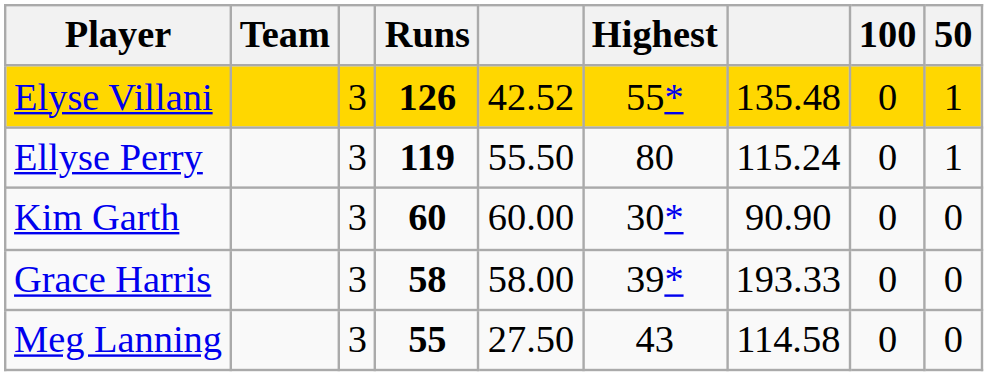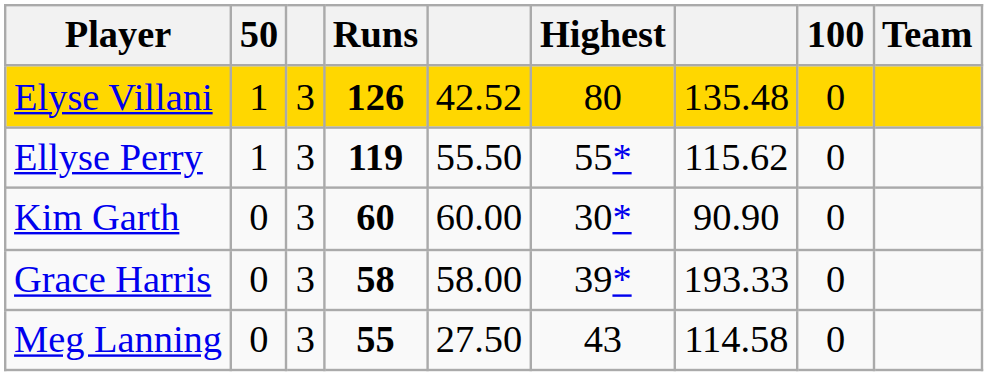 <table class="wikitable sortable" style="text-align:center">
 <tr>
 <th>Player</th>
-<th>Team</th>
+<th>50</th>
 <th></th>
 <th>Runs</th>
 <th></th>
 <th>Highest</th>
 <th></th>
 <th>100</th>
-<th>50</th>
+<th>Team</th>
 </tr>
 <tr style="background:gold">
 <td align=left><a href='#'>Elyse Villani</a></td>
-<td></td>
+<td>1</td>
 <td>3</td>
 <td><strong>126</strong></td>
 <td>42.52</td>
-<td>55<a href='#'>*</a></td>
+<td>80</td>
 <td>135.48</td>
 <td>0</td>
-<td>1</td>
+<td></td>
 </tr>
 <tr>
 <td align=left><a href='#'>Ellyse Perry</a></td>
-<td></td>
+<td>1</td>
 <td>3</td>
 <td><strong>119</strong></td>
 <td>55.50</td>
-<td>80</td>
-<td>115.24</td>
+<td>55<a href='#'>*</a></td>
+<td>115.62</td>
 <td>0</td>
-<td>1</td>
+<td></td>
 </tr>
 <tr>
 <td align=left><a href='#'>Kim Garth</a></td>
-<td></td>
+<td>0</td>
 <td>3</td>
 <td><strong>60</strong></td>
 <td>60.00</td>
 <td>30<a href='#'>*</a></td>
 <td>90.90</td>
 <td>0</td>
-<td>0</td>
+<td></td>
 </tr>
 <tr>
 <td align=left><a href='#'>Grace Harris</a></td>
-<td></td>
+<td>0</td>
 <td>3</td>
 <td><strong>58</strong></td>
 <td>58.00</td>
 <td>39<a href='#'>*</a></td>
 <td>193.33</td>
 <td>0</td>
-<td>0</td>
+<td></td>
 </tr>
 <tr>
 <td align=left><a href='#'>Meg Lanning</a></td>
-<td></td>
+<td>0</td>
 <td>3</td>
 <td><strong>55</strong></td>
 <td>27.50</td>
 <td>43</td>
 <td>114.58</td>
 <td>0</td>
-<td>0</td>
+<td></td>
 </tr>
 </table>
